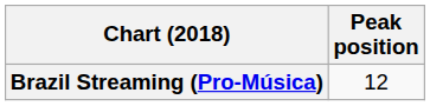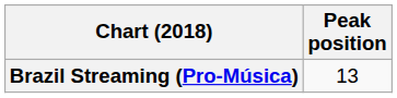 <table class="wikitable sortable plainrowheaders" style="text-align:center">
 <tr>
 <th scope="col">Chart (2018)</th>
 <th scope="col">Peak<br> position</th>
 </tr>
 <tr>
 <th scope="row">Brazil Streaming (<a href='#'>Pro-Música</a>)</th>
-<td>12</td>
+<td>13</td>
 </tr>
 </table>
